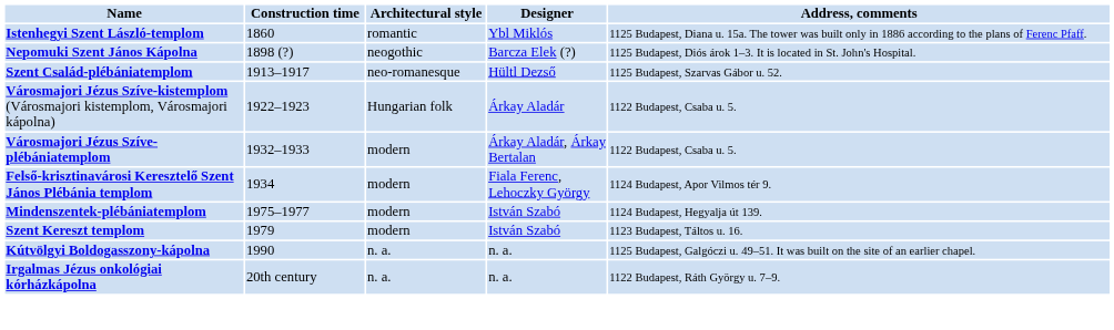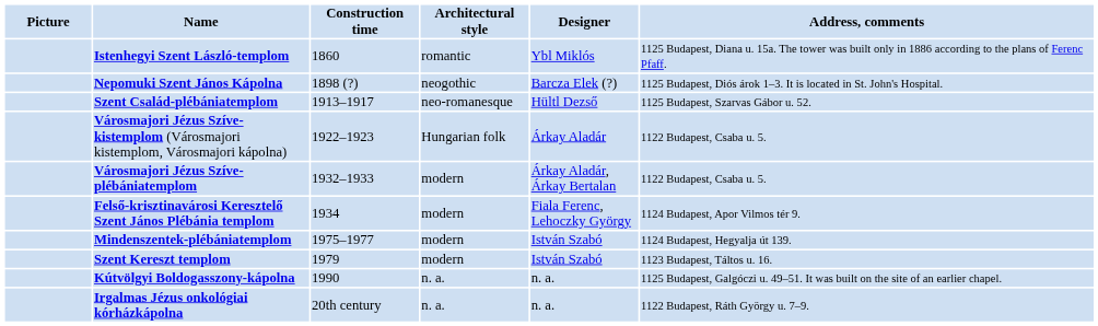 <table width="100%">
 <tr>
+<th bgcolor="#CEDFF2" width="8%">Picture</th>
 <th bgcolor="#CEDFF2" width="20%">Name</th>
 <th bgcolor="#CEDFF2" width="10%">Construction time</th>
 <th bgcolor="#CEDFF2" width="10%">Architectural style</th>
 <th bgcolor="#CEDFF2" width="10%">Designer</th>
 <th bgcolor="#CEDFF2" width="42%">Address, comments</th>
 </tr>
 <tr>
+<td bgcolor="#CEDFF2"></td>
 <td bgcolor="#CEDFF2"><strong><a href='#'>Istenhegyi Szent László-templom </a></strong></td>
 <td bgcolor="#CEDFF2">1860</td>
 <td bgcolor="#CEDFF2">romantic</td>
 <td bgcolor="#CEDFF2"><a href='#'>Ybl Miklós</a></td>
 <td bgcolor="#CEDFF2"><small>1125 Budapest, Diana u. 15a. The tower was built only in 1886 according to the plans of <a href='#'>Ferenc Pfaff</a>.</small></td>
 </tr>
 <tr>
+<td bgcolor="#CEDFF2"></td>
 <td bgcolor="#CEDFF2"><strong><a href='#'>Nepomuki Szent János Kápolna</a></strong></td>
 <td bgcolor="#CEDFF2">1898 (?)</td>
 <td bgcolor="#CEDFF2">neogothic</td>
 <td bgcolor="#CEDFF2"><a href='#'>Barcza Elek</a> (?)</td>
 <td bgcolor="#CEDFF2"><small>1125 Budapest, Diós árok 1–3. It is located in St. John's Hospital.</small></td>
 </tr>
 <tr>
+<td bgcolor="#CEDFF2"></td>
 <td bgcolor="#CEDFF2"><strong><a href='#'>Szent Család-plébániatemplom</a></strong></td>
 <td bgcolor="#CEDFF2">1913–1917</td>
 <td bgcolor="#CEDFF2">neo-romanesque</td>
 <td bgcolor="#CEDFF2"><a href='#'>Hültl Dezső</a></td>
 <td bgcolor="#CEDFF2"><small>	1125 Budapest, Szarvas Gábor u. 52. </small></td>
 </tr>
 <tr>
+<td bgcolor="#CEDFF2"></td>
 <td bgcolor="#CEDFF2"><strong><a href='#'>Városmajori Jézus Szíve-kistemplom</a></strong> (Városmajori kistemplom, Városmajori kápolna)</td>
 <td bgcolor="#CEDFF2">1922–1923</td>
 <td bgcolor="#CEDFF2">Hungarian folk</td>
 <td bgcolor="#CEDFF2"><a href='#'>Árkay Aladár</a></td>
 <td bgcolor="#CEDFF2"><small> 1122 Budapest, Csaba u. 5.</small></td>
 </tr>
 <tr>
+<td bgcolor="#CEDFF2"></td>
 <td bgcolor="#CEDFF2"><strong><a href='#'>Városmajori Jézus Szíve-plébániatemplom</a></strong></td>
 <td bgcolor="#CEDFF2">1932–1933</td>
 <td bgcolor="#CEDFF2">modern</td>
 <td bgcolor="#CEDFF2"><a href='#'>Árkay Aladár</a>, <a href='#'>Árkay Bertalan</a></td>
 <td bgcolor="#CEDFF2"><small>	1122 Budapest, Csaba u. 5. </small></td>
 </tr>
 <tr>
+<td bgcolor="#CEDFF2"></td>
 <td bgcolor="#CEDFF2"><strong><a href='#'>Felső-krisztinavárosi Keresztelő Szent János Plébánia templom</a></strong></td>
 <td bgcolor="#CEDFF2">1934</td>
 <td bgcolor="#CEDFF2">modern</td>
 <td bgcolor="#CEDFF2"><a href='#'>Fiala Ferenc</a>, <a href='#'>Lehoczky György</a></td>
 <td bgcolor="#CEDFF2"><small>1124 Budapest, Apor Vilmos tér 9. </small></td>
 </tr>
 <tr>
+<td bgcolor="#CEDFF2"></td>
 <td bgcolor="#CEDFF2"><strong><a href='#'>Mindenszentek-plébániatemplom</a></strong></td>
 <td bgcolor="#CEDFF2">1975–1977</td>
 <td bgcolor="#CEDFF2">modern</td>
 <td bgcolor="#CEDFF2"><a href='#'>István Szabó</a></td>
 <td bgcolor="#CEDFF2"><small> 	1124 Budapest, Hegyalja út 139.</small></td>
 </tr>
 <tr>
+<td bgcolor="#CEDFF2"></td>
 <td bgcolor="#CEDFF2"><strong><a href='#'>Szent Kereszt templom</a></strong></td>
 <td bgcolor="#CEDFF2">1979</td>
 <td bgcolor="#CEDFF2">modern</td>
 <td bgcolor="#CEDFF2"><a href='#'>István Szabó</a></td>
 <td bgcolor="#CEDFF2"><small> 	1123 Budapest, Táltos u. 16.</small></td>
 </tr>
 <tr>
+<td bgcolor="#CEDFF2"></td>
 <td bgcolor="#CEDFF2"><strong><a href='#'>Kútvölgyi Boldogasszony-kápolna</a></strong></td>
 <td bgcolor="#CEDFF2">1990</td>
 <td bgcolor="#CEDFF2">n. a.</td>
 <td bgcolor="#CEDFF2">n. a.</td>
 <td bgcolor="#CEDFF2"><small> 1125 Budapest, Galgóczi u. 49–51. It was built on the site of an earlier chapel.</small></td>
 </tr>
 <tr>
+<td bgcolor="#CEDFF2"></td>
 <td bgcolor="#CEDFF2"><strong><a href='#'>Irgalmas Jézus onkológiai kórházkápolna</a></strong></td>
 <td bgcolor="#CEDFF2">20th century</td>
 <td bgcolor="#CEDFF2">n. a.</td>
 <td bgcolor="#CEDFF2">n. a.</td>
 <td bgcolor="#CEDFF2"><small> 	1122 Budapest, Ráth György u. 7–9.</small></td>
 </tr>
 </table>
